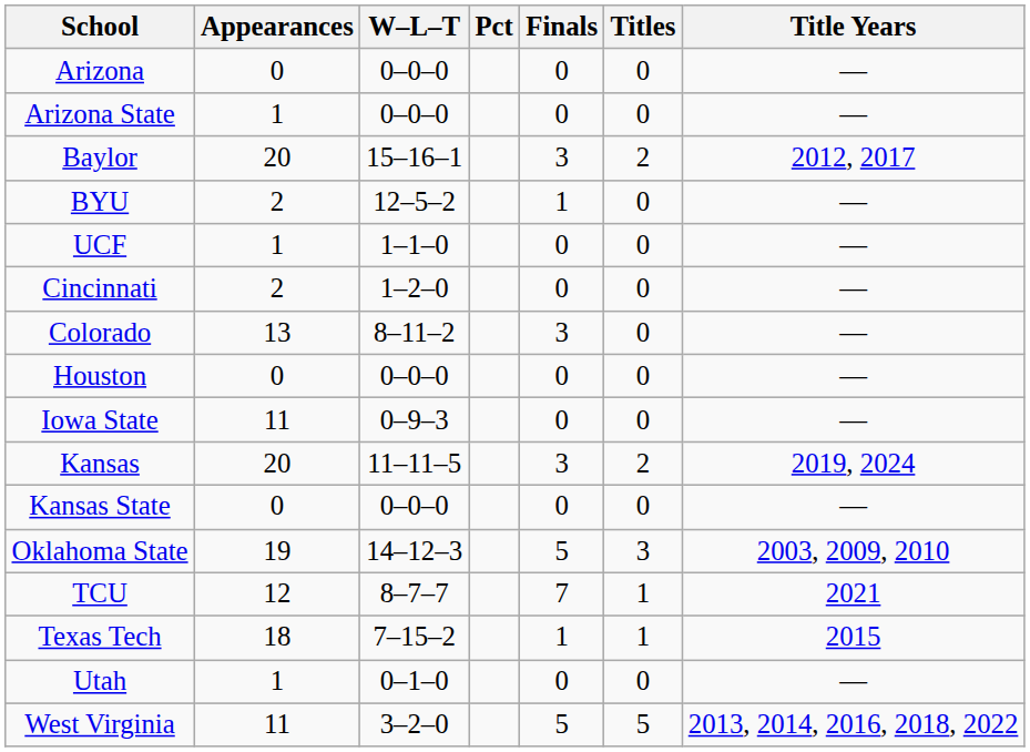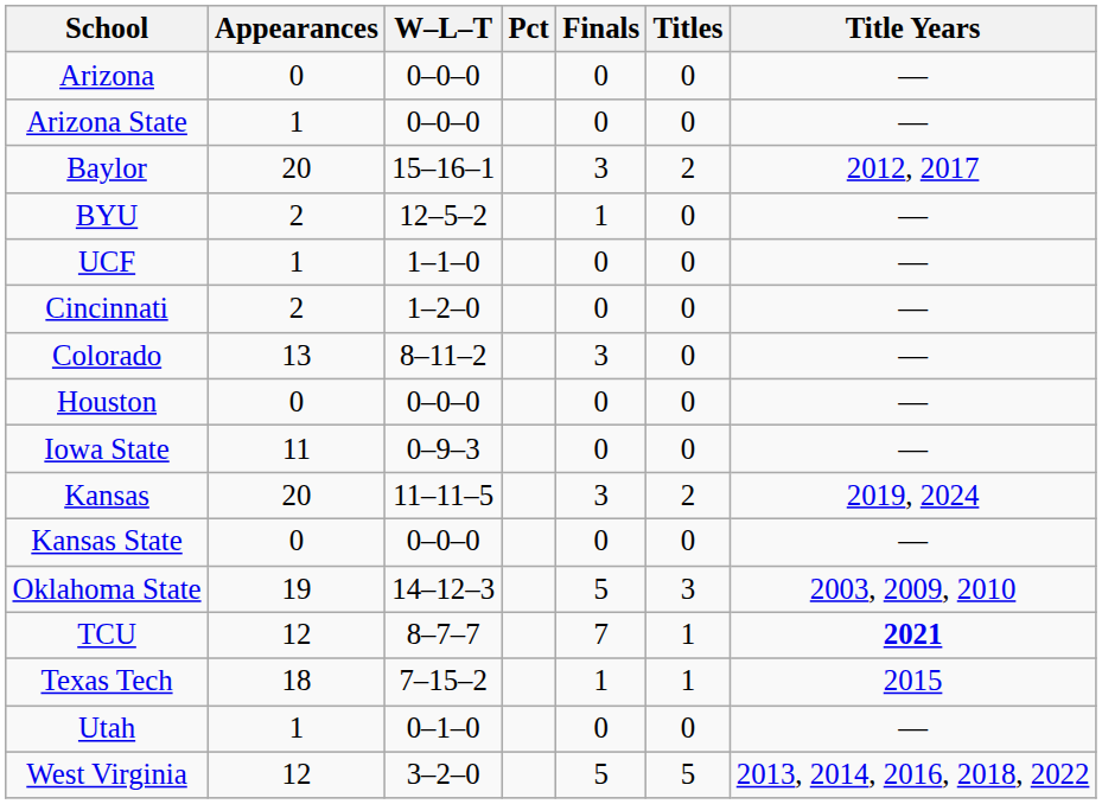 <table class="wikitable sortable" style="text-align:center;">
 <tr>
 <th>School</th>
 <th>Appearances</th>
 <th>W–L–T</th>
 <th>Pct</th>
 <th>Finals</th>
 <th>Titles</th>
 <th>Title Years</th>
 </tr>
 <tr>
 <td><a href='#'>Arizona</a></td>
 <td>0</td>
 <td>0–0–0</td>
 <td></td>
 <td>0</td>
 <td>0</td>
 <td>—</td>
 </tr>
 <tr>
 <td><a href='#'>Arizona State</a></td>
 <td>1</td>
 <td>0–0–0</td>
 <td></td>
 <td>0</td>
 <td>0</td>
 <td>—</td>
 </tr>
 <tr>
 <td><a href='#'>Baylor</a></td>
 <td>20</td>
 <td>15–16–1</td>
 <td></td>
 <td>3</td>
 <td>2</td>
 <td><a href='#'>2012</a>, <a href='#'>2017</a></td>
 </tr>
 <tr>
 <td><a href='#'>BYU</a></td>
 <td>2</td>
 <td>12–5–2</td>
 <td></td>
 <td>1</td>
 <td>0</td>
 <td>—</td>
 </tr>
 <tr>
 <td><a href='#'>UCF</a></td>
 <td>1</td>
 <td>1–1–0</td>
 <td></td>
 <td>0</td>
 <td>0</td>
 <td>—</td>
 </tr>
 <tr>
 <td><a href='#'>Cincinnati</a></td>
 <td>2</td>
 <td>1–2–0</td>
 <td></td>
 <td>0</td>
 <td>0</td>
 <td>—</td>
 </tr>
 <tr>
 <td><a href='#'>Colorado</a></td>
 <td>13</td>
 <td>8–11–2</td>
 <td></td>
 <td>3</td>
 <td>0</td>
 <td>—</td>
 </tr>
 <tr>
 <td><a href='#'>Houston</a></td>
 <td>0</td>
 <td>0–0–0</td>
 <td></td>
 <td>0</td>
 <td>0</td>
 <td>—</td>
 </tr>
 <tr>
 <td><a href='#'>Iowa State</a></td>
 <td>11</td>
 <td>0–9–3</td>
 <td></td>
 <td>0</td>
 <td>0</td>
 <td>—</td>
 </tr>
 <tr>
 <td><a href='#'>Kansas</a></td>
 <td>20</td>
 <td>11–11–5</td>
 <td></td>
 <td>3</td>
 <td>2</td>
 <td><a href='#'>2019</a>, <a href='#'>2024</a></td>
 </tr>
 <tr>
 <td><a href='#'>Kansas State</a></td>
 <td>0</td>
 <td>0–0–0</td>
 <td></td>
 <td>0</td>
 <td>0</td>
 <td>—</td>
 </tr>
 <tr>
 <td><a href='#'>Oklahoma State</a></td>
 <td>19</td>
 <td>14–12–3</td>
 <td></td>
 <td>5</td>
 <td>3</td>
 <td><a href='#'>2003</a>, <a href='#'>2009</a>, <a href='#'>2010</a></td>
 </tr>
 <tr>
 <td><a href='#'>TCU</a></td>
 <td>12</td>
 <td>8–7–7</td>
 <td></td>
 <td>7</td>
 <td>1</td>
-<td><a href='#'>2021</a></td>
+<td><strong><a href='#'>2021</a></strong></td>
 </tr>
 <tr>
 <td><a href='#'>Texas Tech</a></td>
 <td>18</td>
 <td>7–15–2</td>
 <td></td>
 <td>1</td>
 <td>1</td>
 <td><a href='#'>2015</a></td>
 </tr>
 <tr>
 <td><a href='#'>Utah</a></td>
 <td>1</td>
 <td>0–1–0</td>
 <td></td>
 <td>0</td>
 <td>0</td>
 <td>—</td>
 </tr>
 <tr>
 <td><a href='#'>West Virginia</a></td>
-<td>11</td>
+<td>12</td>
 <td>3–2–0</td>
 <td></td>
 <td>5</td>
 <td>5</td>
 <td><a href='#'>2013</a>, <a href='#'>2014</a>, <a href='#'>2016</a>, <a href='#'>2018</a>, <a href='#'>2022</a></td>
 </tr>
 </table>
